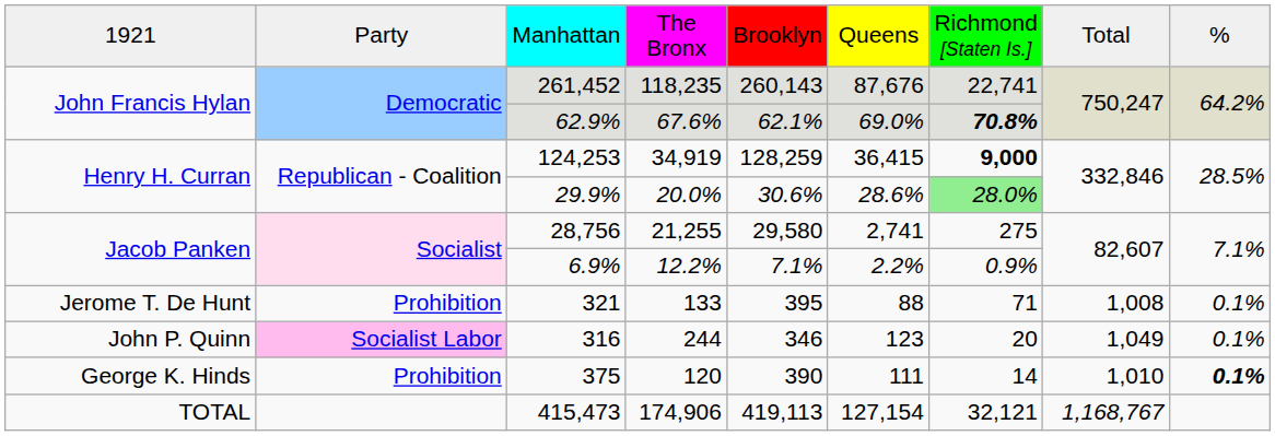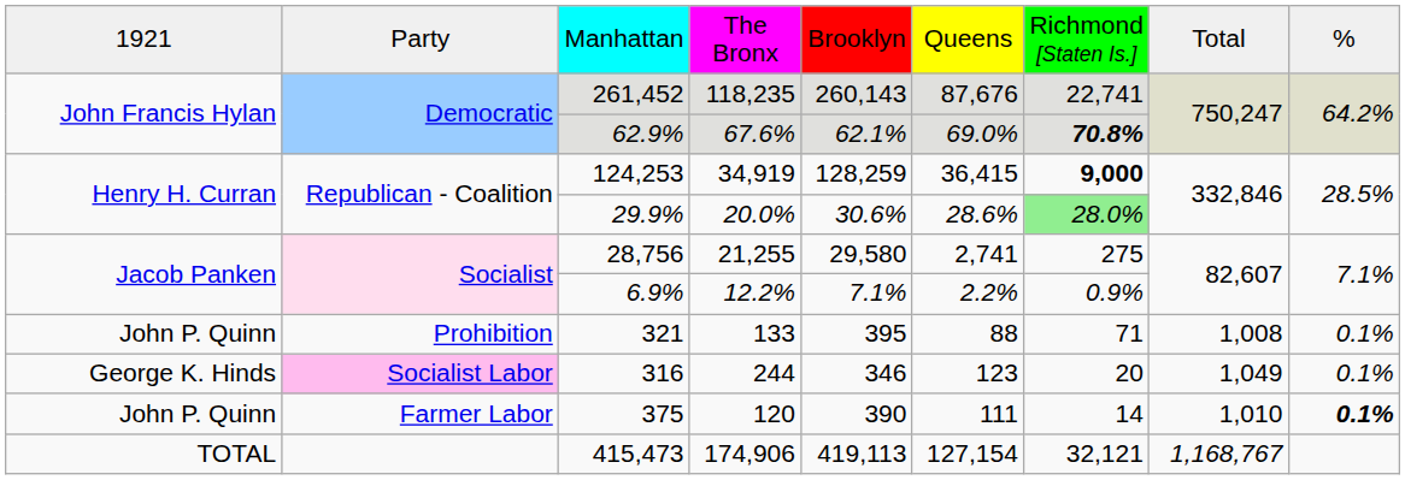 <table class="wikitable" style="width:100%; text-align:right;">
 <tr style="text-align:center;">
 <td style="width:20%; background:#f0f0f0;">1921</td>
 <td style="width:20%; background:#f0f0f0;">Party</td>
 <td style="width:8%; background:aqua;">Manhattan</td>
 <td style="width:8%; background:magenta;">The Bronx</td>
 <td style="width:8%; background:red;">Brooklyn</td>
 <td style="width:8%; background:yellow;">Queens</td>
 <td style="width:8%; background:lime;">Richmond <small><em>[Staten Is.]</em></small></td>
 <td style="width:10%; background:#f0f0f0;">Total</td>
 <td style="width:8%; background:#f0f0f0;">%</td>
 </tr>
 <tr>
 <td rowspan="2"><a href='#'>John Francis Hylan</a></td>
 <td rowspan="2" style="background:#9cf;"><a href='#'>Democratic</a></td>
 <td style="background:#e0e0dd;">261,452</td>
 <td style="background:#e0e0dd;">118,235</td>
 <td style="background:#e0e0dd;">260,143</td>
 <td style="background:#e0e0dd;">87,676</td>
 <td style="background:#e0e0dd;">22,741</td>
 <td rowspan="2" style="background:#e0e0cc;">750,247</td>
 <td rowspan="2" style="background:#e0e0cc;"><em>64.2%</em></td>
 </tr>
 <tr style="background:#e0e0dd;">
 <td><em>62.9%</em></td>
 <td style="background:#e0e0dd;"><em>67.6%</em></td>
 <td style="background:#e0e0dd;"><em>62.1%</em></td>
 <td style="background:#e0e0dd;"><em>69.0%</em></td>
 <td style="background:#e0e0dd;"><strong><em>70.8%</em></strong></td>
 </tr>
 <tr>
 <td rowspan="2"><a href='#'>Henry H. Curran</a></td>
 <td rowspan="2"><a href='#'>Republican</a> - Coalition</td>
 <td>124,253</td>
 <td>34,919</td>
 <td>128,259</td>
 <td>36,415</td>
 <td><strong>9,000</strong></td>
 <td rowspan="2">332,846</td>
 <td rowspan="2"><em>28.5%</em></td>
 </tr>
 <tr>
 <td><em>29.9%</em></td>
 <td><em>20.0%</em></td>
 <td><em>30.6%</em></td>
 <td><em>28.6%</em></td>
 <td style="background: lightgreen;"><em>28.0%</em></td>
 </tr>
 <tr>
 <td rowspan="2"><a href='#'>Jacob Panken</a></td>
 <td rowspan="2" style="background:#fde;"><a href='#'>Socialist</a></td>
 <td>28,756</td>
 <td>21,255</td>
 <td>29,580</td>
 <td>2,741</td>
 <td>275</td>
 <td rowspan="2">82,607</td>
 <td rowspan="2"><em>7.1%</em></td>
 </tr>
 <tr>
 <td><em>6.9%</em></td>
 <td><em>12.2%</em></td>
 <td><em>7.1%</em></td>
 <td><em>2.2%</em></td>
 <td><em>0.9%</em></td>
 </tr>
 <tr>
-<td>Jerome T. De Hunt</td>
+<td>John P. Quinn</td>
 <td><a href='#'>Prohibition</a></td>
 <td>321</td>
 <td>133</td>
 <td>395</td>
 <td>88</td>
 <td>71</td>
 <td>1,008</td>
 <td><em>0.1%</em></td>
 </tr>
 <tr>
-<td>John P. Quinn</td>
+<td>George K. Hinds</td>
 <td style="background:#fbe;"><a href='#'>Socialist Labor</a></td>
 <td>316</td>
 <td>244</td>
 <td>346</td>
 <td>123</td>
 <td>20</td>
 <td>1,049</td>
 <td><em>0.1%</em></td>
 </tr>
 <tr>
-<td>George K. Hinds</td>
-<td><a href='#'>Prohibition</a></td>
+<td>John P. Quinn</td>
+<td><a href='#'>Farmer Labor</a></td>
 <td>375</td>
 <td>120</td>
 <td>390</td>
 <td>111</td>
 <td>14</td>
 <td>1,010</td>
 <td><strong><em>0.1%</em></strong></td>
 </tr>
 <tr>
 <td>TOTAL</td>
 <td></td>
 <td>415,473</td>
 <td>174,906</td>
 <td>419,113</td>
 <td>127,154</td>
 <td>32,121</td>
 <td><em>1,168,767</em></td>
 <td></td>
 </tr>
 </table>
